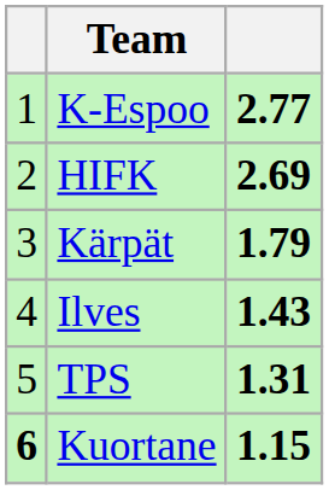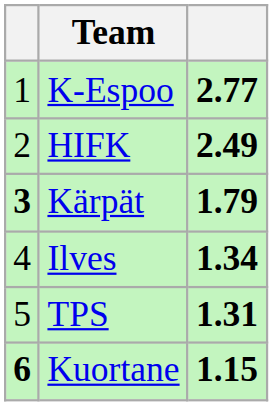 <table class="wikitable">
 <tr>
 <th></th>
 <th>Team</th>
 <th></th>
 </tr>
 <tr style="background:#c3f5bf">
 <td style="text-align:center">1</td>
 <td><a href='#'>K-Espoo</a></td>
 <td style="text-align:center"><strong>2.77</strong></td>
 </tr>
 <tr style="background:#c3f5bf">
 <td style="text-align:center">2</td>
 <td><a href='#'>HIFK</a></td>
-<td style="text-align:center"><strong>2.69</strong></td>
+<td style="text-align:center"><strong>2.49</strong></td>
 </tr>
 <tr style="background:#c3f5bf">
-<td style="text-align:center">3</td>
+<td style="text-align:center"><strong>3</strong></td>
 <td><a href='#'>Kärpät</a></td>
 <td style="text-align:center"><strong>1.79</strong></td>
 </tr>
 <tr style="background:#c3f5bf">
 <td style="text-align:center">4</td>
 <td><a href='#'>Ilves</a></td>
-<td style="text-align:center"><strong>1.43</strong></td>
+<td style="text-align:center"><strong>1.34</strong></td>
 </tr>
 <tr style="background:#c3f5bf">
 <td style="text-align:center">5</td>
 <td><a href='#'>TPS</a></td>
 <td style="text-align:center"><strong>1.31</strong></td>
 </tr>
 <tr style="background:#c3f5bf">
 <td style="text-align:center"><strong>6</strong></td>
 <td><a href='#'>Kuortane</a></td>
 <td style="text-align:center"><strong>1.15</strong></td>
 </tr>
 </table>
